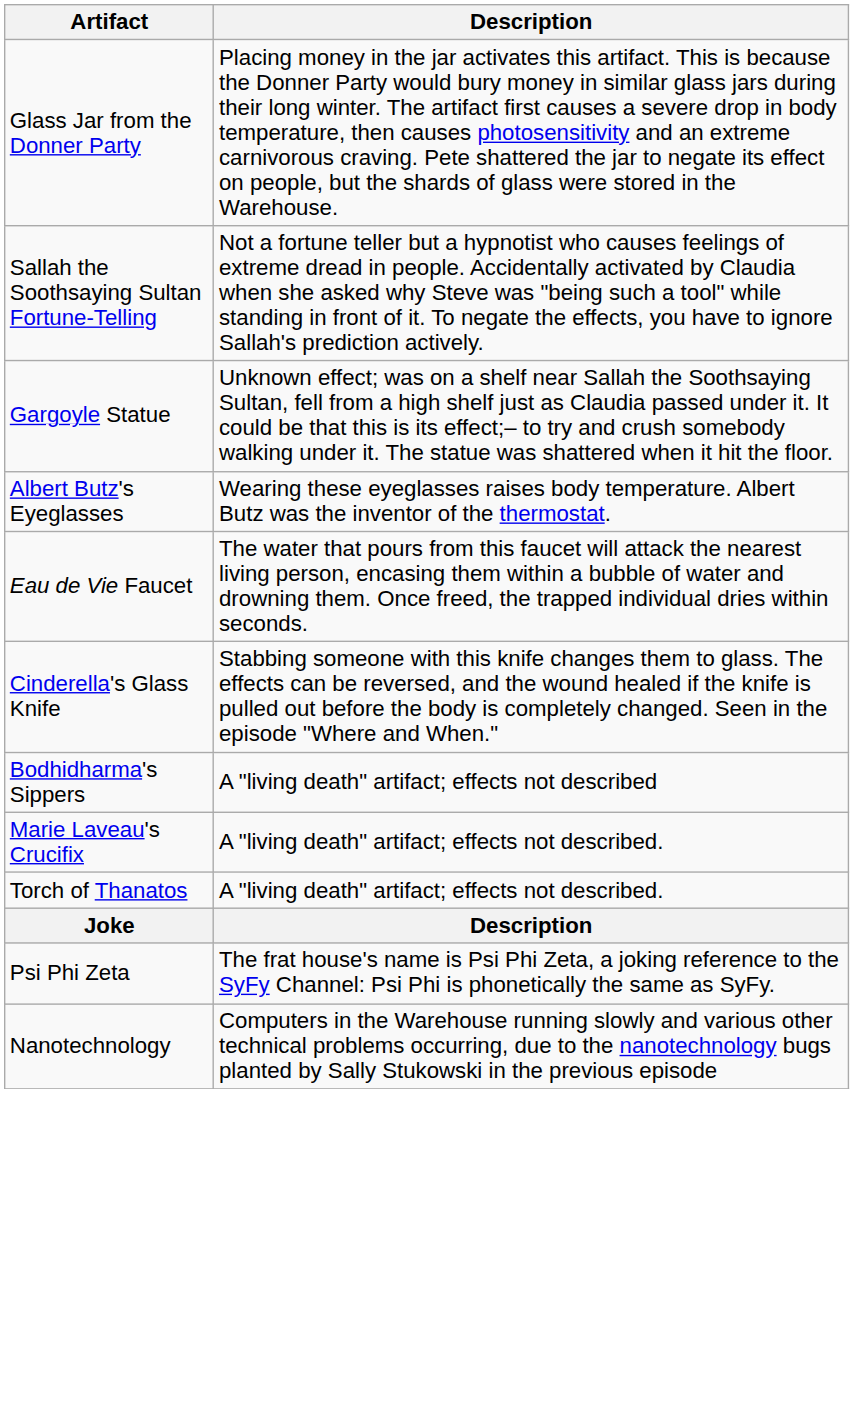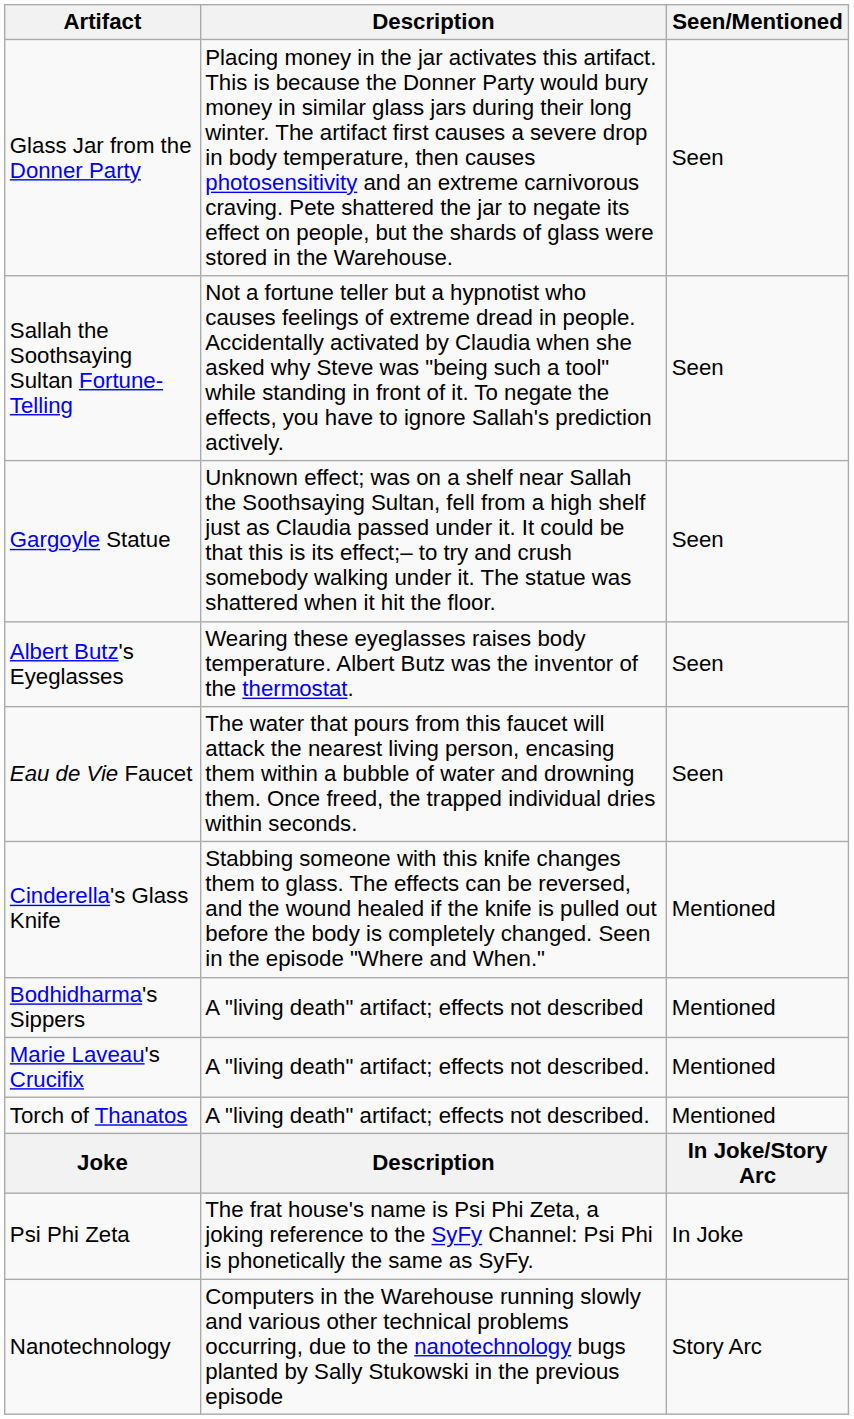 <table class="wikitable">
 <tr>
 <th>Artifact</th>
 <th>Description</th>
+<th>Seen/Mentioned</th>
 </tr>
 <tr>
 <td>Glass Jar from the <a href='#'>Donner Party</a></td>
 <td>Placing money in the jar activates this artifact. This is because the Donner Party would bury money in similar glass jars during their long winter. The artifact first causes a severe drop in body temperature, then causes <a href='#'>photosensitivity</a> and an extreme carnivorous craving. Pete shattered the jar to negate its effect on people, but the shards of glass were stored in the Warehouse.</td>
+<td>Seen</td>
 </tr>
 <tr>
 <td>Sallah the Soothsaying Sultan <a href='#'>Fortune-Telling</a></td>
 <td>Not a fortune teller but a hypnotist who causes feelings of extreme dread in people. Accidentally activated by Claudia when she asked why Steve was "being such a tool" while standing in front of it. To negate the effects, you have to ignore Sallah's prediction actively.</td>
+<td>Seen</td>
 </tr>
 <tr>
 <td><a href='#'>Gargoyle</a> Statue</td>
 <td>Unknown effect; was on a shelf near Sallah the Soothsaying Sultan, fell from a high shelf just as Claudia passed under it. It could be that this is its effect;– to try and crush somebody walking under it. The statue was shattered when it hit the floor.</td>
+<td>Seen</td>
 </tr>
 <tr>
 <td><a href='#'>Albert Butz</a>'s Eyeglasses</td>
 <td>Wearing these eyeglasses raises body temperature. Albert Butz was the inventor of the <a href='#'>thermostat</a>.</td>
+<td>Seen</td>
 </tr>
 <tr>
 <td><em>Eau de Vie</em> Faucet</td>
 <td>The water that pours from this faucet will attack the nearest living person, encasing them within a bubble of water and drowning them. Once freed, the trapped individual dries within seconds.</td>
+<td>Seen</td>
 </tr>
 <tr>
 <td><a href='#'>Cinderella</a>'s Glass Knife</td>
 <td>Stabbing someone with this knife changes them to glass. The effects can be reversed, and the wound healed if the knife is pulled out before the body is completely changed. Seen in the episode "Where and When."</td>
+<td>Mentioned</td>
 </tr>
 <tr>
 <td><a href='#'>Bodhidharma</a>'s Sippers</td>
 <td>A "living death" artifact; effects not described</td>
+<td>Mentioned</td>
 </tr>
 <tr>
 <td><a href='#'>Marie Laveau</a>'s <a href='#'>Crucifix</a></td>
 <td>A "living death" artifact; effects not described.</td>
+<td>Mentioned</td>
 </tr>
 <tr>
 <td>Torch of <a href='#'>Thanatos</a></td>
 <td>A "living death" artifact; effects not described.</td>
+<td>Mentioned</td>
 </tr>
 <tr>
 <th>Joke</th>
 <th>Description</th>
+<th>In Joke/Story Arc</th>
 </tr>
 <tr>
 <td>Psi Phi Zeta</td>
 <td>The frat house's name is Psi Phi Zeta, a joking reference to the <a href='#'>SyFy</a> Channel: Psi Phi is phonetically the same as SyFy.</td>
+<td>In Joke</td>
 </tr>
 <tr>
 <td>Nanotechnology</td>
 <td>Computers in the Warehouse running slowly and various other technical problems occurring, due to the <a href='#'>nanotechnology</a> bugs planted by Sally Stukowski in the previous episode</td>
+<td>Story Arc</td>
 </tr>
 </table>
